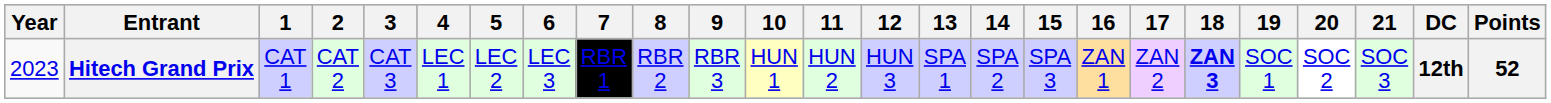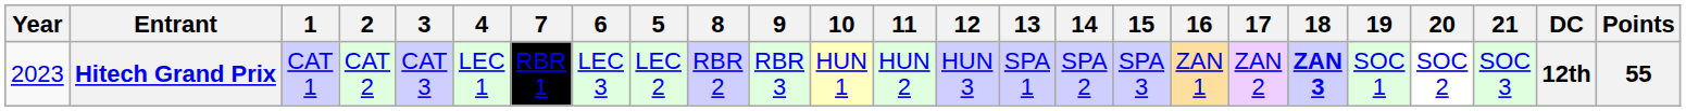 <table class="wikitable" style="text-align:center; font-size:85%">
 <tr>
 <th>Year</th>
 <th>Entrant</th>
 <th>1</th>
 <th>2</th>
 <th>3</th>
 <th>4</th>
+<th>7</th>
+<th>6</th>
 <th>5</th>
-<th>6</th>
-<th>7</th>
 <th>8</th>
 <th>9</th>
 <th>10</th>
 <th>11</th>
 <th>12</th>
 <th>13</th>
 <th>14</th>
 <th>15</th>
 <th>16</th>
 <th>17</th>
 <th>18</th>
 <th>19</th>
 <th>20</th>
 <th>21</th>
 <th>DC</th>
 <th>Points</th>
 </tr>
 <tr>
 <td><a href='#'>2023</a></td>
 <th nowrap><a href='#'>Hitech Grand Prix</a></th>
 <td style="background:#CFCFFF;"><a href='#'>CAT<br>1</a><br></td>
 <td style="background:#DFFFDF;"><a href='#'>CAT<br>2</a><br></td>
 <td style="background:#CFCFFF;"><a href='#'>CAT<br>3</a><br></td>
 <td style="background:#DFFFDF;"><a href='#'>LEC<br>1</a><br></td>
+<td style="background:#000000;color:white"><a href='#'><span>RBR<br>1</span></a><br></td>
+<td style="background:#DFFFDF;"><a href='#'>LEC<br>3</a><br></td>
 <td style="background:#DFFFDF;"><a href='#'>LEC<br>2</a><br></td>
-<td style="background:#DFFFDF;"><a href='#'>LEC<br>3</a><br></td>
-<td style="background:#000000;color:white"><a href='#'><span>RBR<br>1</span></a><br></td>
 <td style="background:#CFCFFF;"><a href='#'>RBR<br>2</a><br></td>
 <td style="background:#DFFFDF;"><a href='#'>RBR<br>3</a><br></td>
 <td style="background:#FFFFBF;"><a href='#'>HUN<br>1</a><br></td>
 <td style="background:#DFFFDF;"><a href='#'>HUN<br>2</a><br></td>
 <td style="background:#CFCFFF;"><a href='#'>HUN<br>3</a><br></td>
 <td style="background:#CFCFFF;"><a href='#'>SPA<br>1</a><br></td>
 <td style="background:#CFCFFF;"><a href='#'>SPA<br>2</a><br></td>
 <td style="background:#CFCFFF;"><a href='#'>SPA<br>3</a><br></td>
 <td style="background:#FFDF9F;"><a href='#'>ZAN<br>1</a><br></td>
 <td style="background:#EFCFFF;"><a href='#'>ZAN<br>2</a><br></td>
 <td style="background:#CFCFFF;"><strong><a href='#'>ZAN<br>3</a><br></strong></td>
 <td style="background:#DFFFDF;"><a href='#'>SOC<br>1</a><br></td>
 <td style="background:#FFFFFF;"><a href='#'>SOC<br>2</a><br></td>
 <td style="background:#DFFFDF;"><a href='#'>SOC<br>3</a><br></td>
 <th>12th</th>
-<th>52</th>
+<th>55</th>
 </tr>
 </table>
